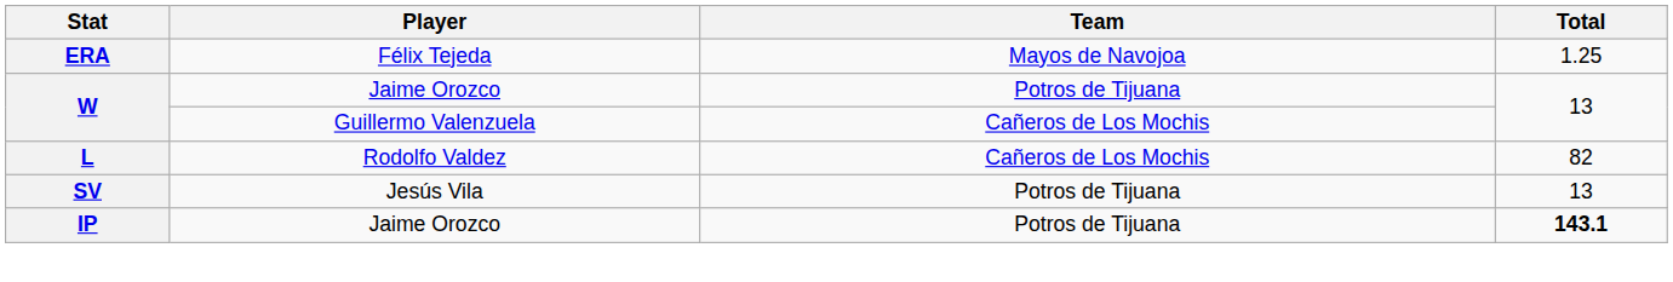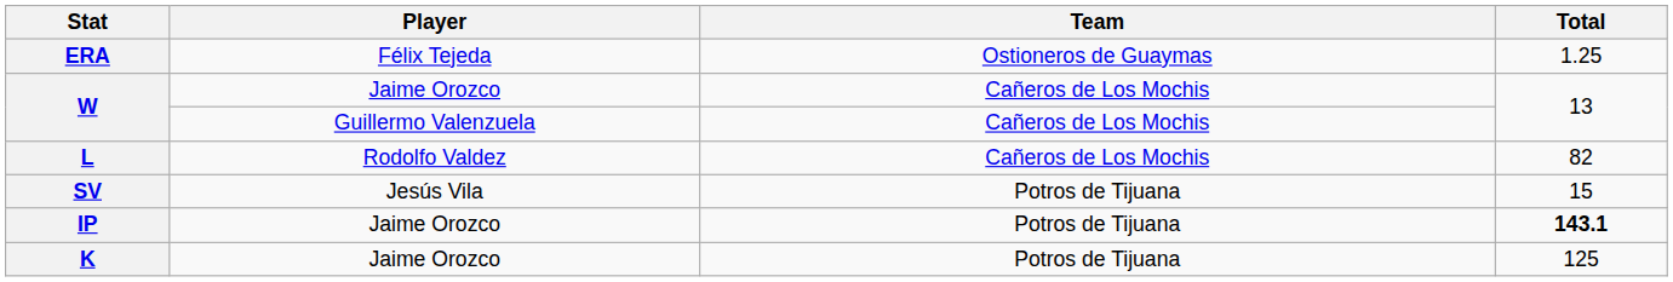 <table class="wikitable" style="text-align:center;">
 <tr>
 <th scope="col" width="3%">Stat</th>
 <th scope="col" width="10%">Player</th>
 <th scope="col" width="15%">Team</th>
 <th scope="col" width="3%">Total</th>
 </tr>
 <tr>
 <th scope="row" style="text-align:center;"><a href='#'>ERA</a></th>
 <td> <a href='#'>Félix Tejeda</a></td>
-<td><a href='#'>Mayos de Navojoa</a></td>
+<td><a href='#'>Ostioneros de Guaymas</a></td>
 <td>1.25</td>
 </tr>
 <tr>
 <th scope="row" style="text-align:center;" rowspan=2><a href='#'>W</a></th>
 <td> <a href='#'>Jaime Orozco</a></td>
-<td><a href='#'>Potros de Tijuana</a></td>
+<td><a href='#'>Cañeros de Los Mochis</a></td>
 <td rowspan=2>13</td>
 </tr>
 <tr>
 <td> <a href='#'>Guillermo Valenzuela</a></td>
 <td><a href='#'>Cañeros de Los Mochis</a></td>
 </tr>
 <tr>
 <th scope="row" style="text-align:center;"><a href='#'>L</a></th>
 <td> <a href='#'>Rodolfo Valdez</a></td>
 <td><a href='#'>Cañeros de Los Mochis</a></td>
 <td>82</td>
 </tr>
 <tr>
 <th scope="row" style="text-align:center;"><a href='#'>SV</a></th>
 <td> Jesús Vila</td>
 <td>Potros de Tijuana</td>
-<td>13</td>
+<td>15</td>
 </tr>
 <tr>
 <th scope="row" style="text-align:center;"><a href='#'>IP</a></th>
 <td> Jaime Orozco</td>
 <td>Potros de Tijuana</td>
 <td><strong>143.1</strong></td>
 </tr>
+<tr>
+<th scope="row" style="text-align:center;"><a href='#'>K</a></th>
+<td> Jaime Orozco</td>
+<td>Potros de Tijuana</td>
+<td>125</td>
+</tr>
 </table>
